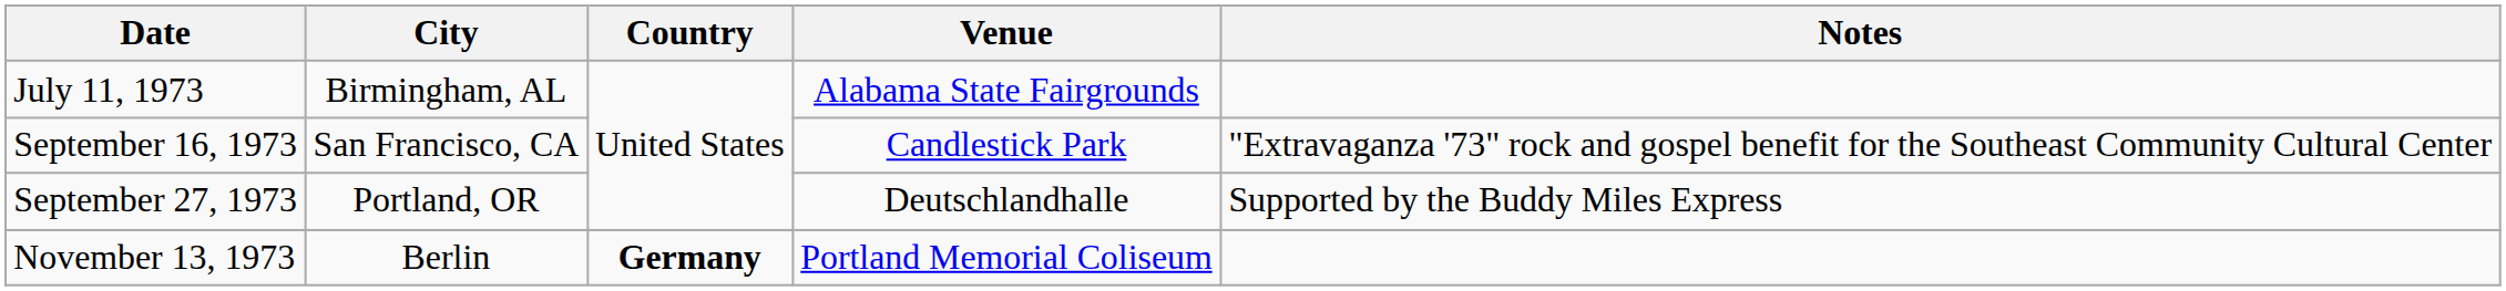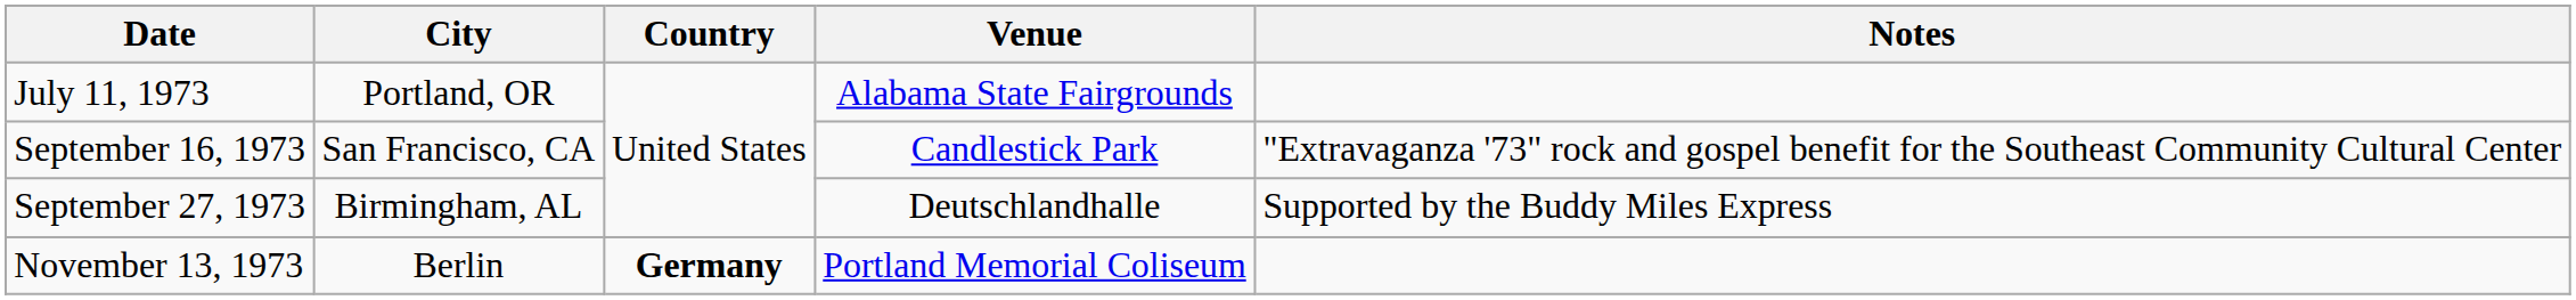 <table class="wikitable">
 <tr>
 <th>Date</th>
 <th>City</th>
 <th>Country</th>
 <th>Venue</th>
 <th>Notes</th>
 </tr>
 <tr>
 <td>July 11, 1973</td>
-<td align="center">Birmingham, AL</td>
+<td align="center">Portland, OR</td>
 <td rowspan="3" align="center">United States</td>
 <td align="center"><a href='#'>Alabama State Fairgrounds</a></td>
 <td></td>
 </tr>
 <tr>
 <td>September 16, 1973</td>
 <td align="center">San Francisco, CA</td>
 <td align="center"><a href='#'>Candlestick Park</a></td>
 <td>"Extravaganza '73" rock and gospel benefit for the Southeast Community Cultural Center</td>
 </tr>
 <tr>
 <td>September 27, 1973</td>
-<td align="center">Portland, OR</td>
+<td align="center">Birmingham, AL</td>
 <td align="center">Deutschlandhalle</td>
 <td>Supported by the Buddy Miles Express</td>
 </tr>
 <tr>
 <td>November 13, 1973</td>
 <td align="center">Berlin</td>
 <td align="center"><strong>Germany</strong></td>
 <td align="center"><a href='#'>Portland Memorial Coliseum</a></td>
 <td></td>
 </tr>
 </table>
